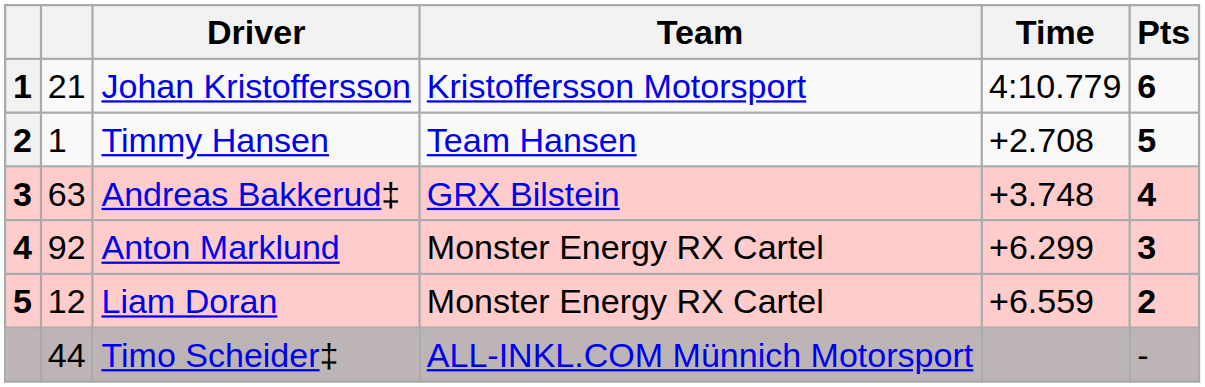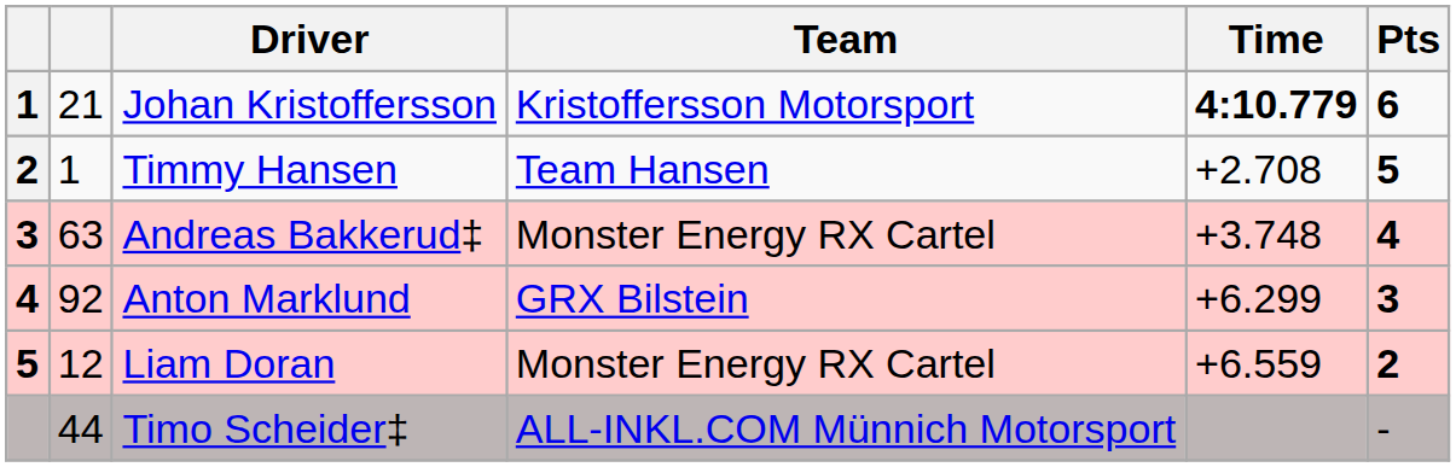 <table class="wikitable" style="font-size:95%">
 <tr>
 <th></th>
 <th></th>
 <th>Driver</th>
 <th>Team</th>
 <th>Time</th>
 <th>Pts</th>
 </tr>
 <tr>
 <th>1</th>
 <td>21</td>
 <td> <a href='#'>Johan Kristoffersson</a></td>
 <td><a href='#'>Kristoffersson Motorsport</a></td>
-<td>4:10.779</td>
+<td><strong>4:10.779</strong></td>
 <td><strong>6</strong></td>
 </tr>
 <tr>
 <th>2</th>
 <td>1</td>
 <td> <a href='#'>Timmy Hansen</a></td>
 <td><a href='#'>Team Hansen</a></td>
 <td>+2.708</td>
 <td><strong>5</strong></td>
 </tr>
 <tr>
 <th style="background:#ffcccc;">3</th>
 <td style="background:#ffcccc;">63</td>
 <td style="background:#ffcccc;"> <a href='#'>Andreas Bakkerud</a>‡</td>
-<td style="background:#ffcccc;"><a href='#'>GRX Bilstein</a></td>
+<td style="background:#ffcccc;">Monster Energy RX Cartel</td>
 <td style="background:#ffcccc;">+3.748</td>
 <td style="background:#ffcccc;"><strong>4</strong></td>
 </tr>
 <tr>
 <th style="background:#ffcccc;">4</th>
 <td style="background:#ffcccc;">92</td>
 <td style="background:#ffcccc;"> <a href='#'>Anton Marklund</a></td>
-<td style="background:#ffcccc;">Monster Energy RX Cartel</td>
+<td style="background:#ffcccc;"><a href='#'>GRX Bilstein</a></td>
 <td style="background:#ffcccc;">+6.299</td>
 <td style="background:#ffcccc;"><strong>3</strong></td>
 </tr>
 <tr>
 <th style="background:#ffcccc;">5</th>
 <td style="background:#ffcccc;">12</td>
 <td style="background:#ffcccc;"> <a href='#'>Liam Doran</a></td>
 <td style="background:#ffcccc;">Monster Energy RX Cartel</td>
 <td style="background:#ffcccc;">+6.559</td>
 <td style="background:#ffcccc;"><strong>2</strong></td>
 </tr>
 <tr>
 <th style="background:#bdb5b5;"><strong></strong></th>
 <td style="background:#bdb5b5;">44</td>
 <td style="background:#bdb5b5;"> <a href='#'>Timo Scheider</a>‡</td>
 <td style="background:#bdb5b5;"><a href='#'>ALL-INKL.COM Münnich Motorsport</a></td>
 <td style="background:#bdb5b5;"><strong></strong></td>
 <td style="background:#bdb5b5;">-</td>
 </tr>
 </table>
